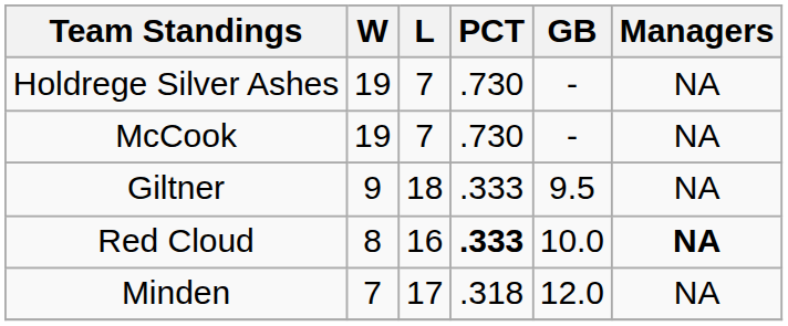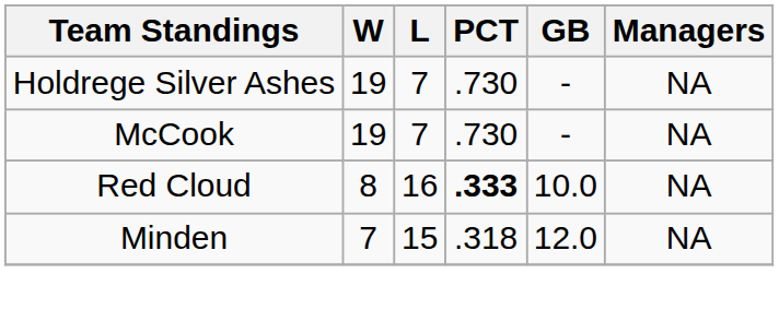 <table class="wikitable">
 <tr>
 <th>Team Standings</th>
 <th>W</th>
 <th>L</th>
 <th>PCT</th>
 <th>GB</th>
 <th>Managers</th>
 </tr>
 <tr align=center>
 <td>Holdrege Silver Ashes</td>
 <td>19</td>
 <td>7</td>
 <td>.730</td>
 <td>-</td>
 <td>NA</td>
 </tr>
 <tr align=center>
 <td>McCook</td>
 <td>19</td>
 <td>7</td>
 <td>.730</td>
 <td>-</td>
 <td>NA</td>
 </tr>
 <tr align=center>
-<td>Giltner</td>
-<td>9</td>
-<td>18</td>
-<td>.333</td>
-<td>9.5</td>
-<td>NA</td>
-</tr>
-<tr align=center>
 <td>Red Cloud</td>
 <td>8</td>
 <td>16</td>
 <td><strong>.333</strong></td>
 <td>10.0</td>
-<td><strong>NA</strong></td>
+<td>NA</td>
 </tr>
 <tr align=center>
 <td>Minden</td>
 <td>7</td>
-<td>17</td>
+<td>15</td>
 <td>.318</td>
 <td>12.0</td>
 <td>NA</td>
 </tr>
 <tr align=center>
 </tr>
 </table>
